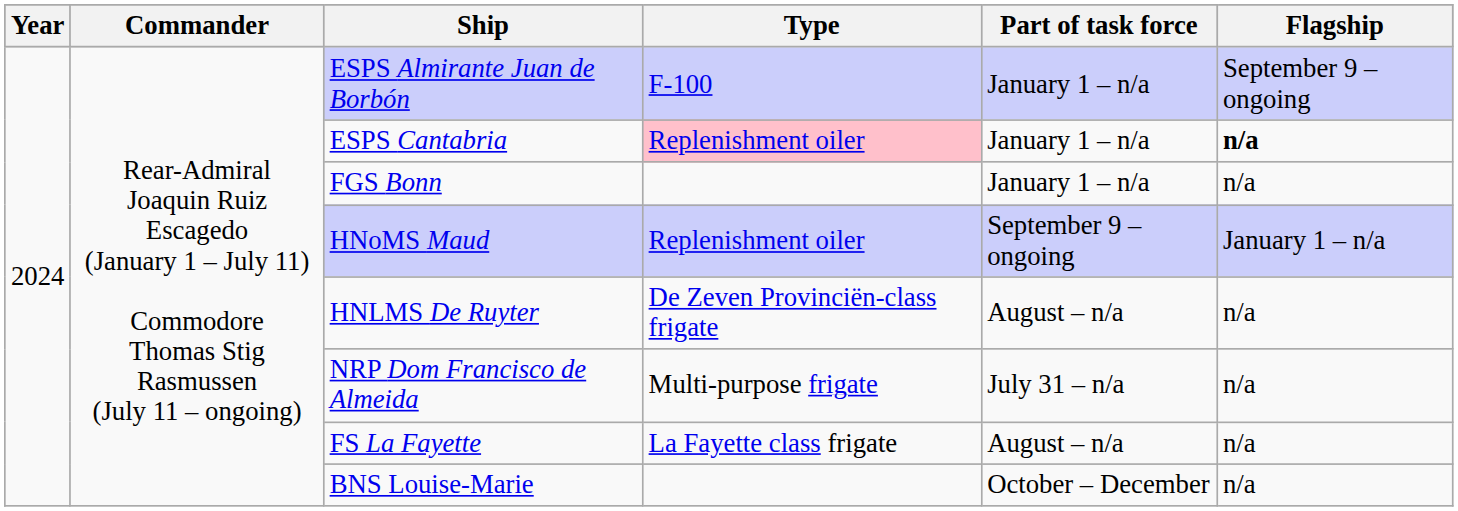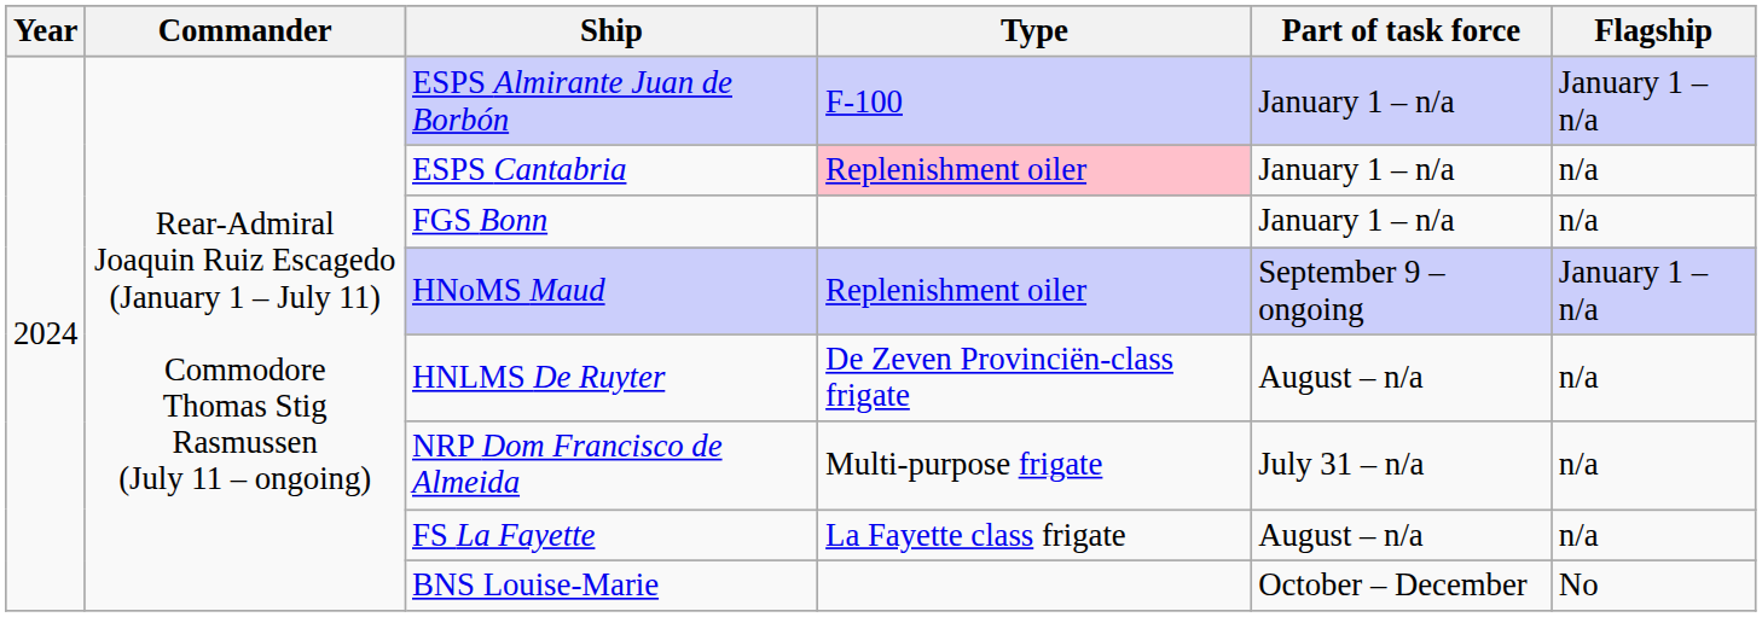 <table class="wikitable">
 <tr style="font-weight:bold; background-color:#9b9b9b;">
 <th>Year</th>
 <th>Commander</th>
 <th>Ship</th>
 <th>Type</th>
 <th>Part of task force</th>
 <th>Flagship</th>
 </tr>
 <tr>
 <td rowspan="8" style="text-align:center;">2024<br></td>
 <td rowspan="8" style="text-align:center;"><br> Rear-Admiral <br> Joaquin Ruiz Escagedo <br> (January 1 – July 11)<br> <br>Commodore <br>Thomas Stig Rasmussen<br>(July 11 – ongoing)</td>
 <td style="background-color:#cbcefb"> <a href='#'>ESPS <em>Almirante Juan de Borbón</em></a></td>
 <td style="background-color:#cbcefb;"><a href='#'>F-100</a></td>
 <td style="background-color:#cbcefb;">January 1 – n/a</td>
-<td style="background-color:#cbcefb;">September 9 – ongoing</td>
+<td style="background-color:#cbcefb;">January 1 – n/a</td>
 </tr>
 <tr>
 <td> <a href='#'>ESPS <em>Cantabria</em></a></td>
 <td style="background: pink;"><a href='#'>Replenishment oiler</a></td>
 <td>January 1 – n/a</td>
-<td><strong>n/a</strong></td>
+<td>n/a</td>
 </tr>
 <tr>
 <td> <a href='#'>FGS <em>Bonn</em></a></td>
 <td></td>
 <td>January 1 – n/a</td>
 <td>n/a</td>
 </tr>
 <tr>
 <td style="background-color:#cbcefb;"> <a href='#'>HNoMS <em>Maud</em></a></td>
 <td style="background-color:#cbcefb;"><a href='#'>Replenishment oiler</a></td>
 <td style="background-color:#cbcefb;">September 9 – ongoing</td>
 <td style="background-color:#cbcefb;">January 1 – n/a</td>
 </tr>
 <tr>
 <td> <a href='#'>HNLMS <em>De Ruyter</em></a></td>
 <td><a href='#'>De Zeven Provinciën-class frigate</a></td>
 <td>August – n/a</td>
 <td>n/a</td>
 </tr>
 <tr>
 <td> <a href='#'>NRP <em>Dom Francisco de Almeida</em></a></td>
 <td>Multi-purpose <a href='#'>frigate</a></td>
 <td>July 31 – n/a</td>
 <td>n/a</td>
 </tr>
 <tr>
 <td> <a href='#'>FS <em>La Fayette</em></a></td>
 <td><a href='#'>La Fayette class</a> frigate</td>
 <td>August – n/a</td>
 <td>n/a</td>
 </tr>
 <tr>
 <td> <a href='#'>BNS Louise-Marie</a></td>
 <td></td>
 <td>October – December</td>
-<td>n/a</td>
+<td>No</td>
 </tr>
 </table>
